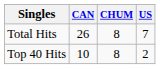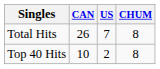 <table class="wikitable">
 <tr>
 <th>Singles</th>
 <th><small><a href='#'>CAN</a></small></th>
+<th><small><a href='#'>US</a></small></th>
 <th><small><a href='#'>CHUM</a></small></th>
-<th><small><a href='#'>US</a></small></th>
 </tr>
 <tr>
 <td>Total Hits</td>
 <td align="center">26</td>
+<td align="center">7</td>
 <td align="center">8</td>
-<td align="center">7</td>
 </tr>
 <tr>
 <td>Top 40 Hits</td>
 <td align="center">10</td>
+<td align="center">2</td>
 <td align="center">8</td>
-<td align="center">2</td>
 </tr>
 </table>
